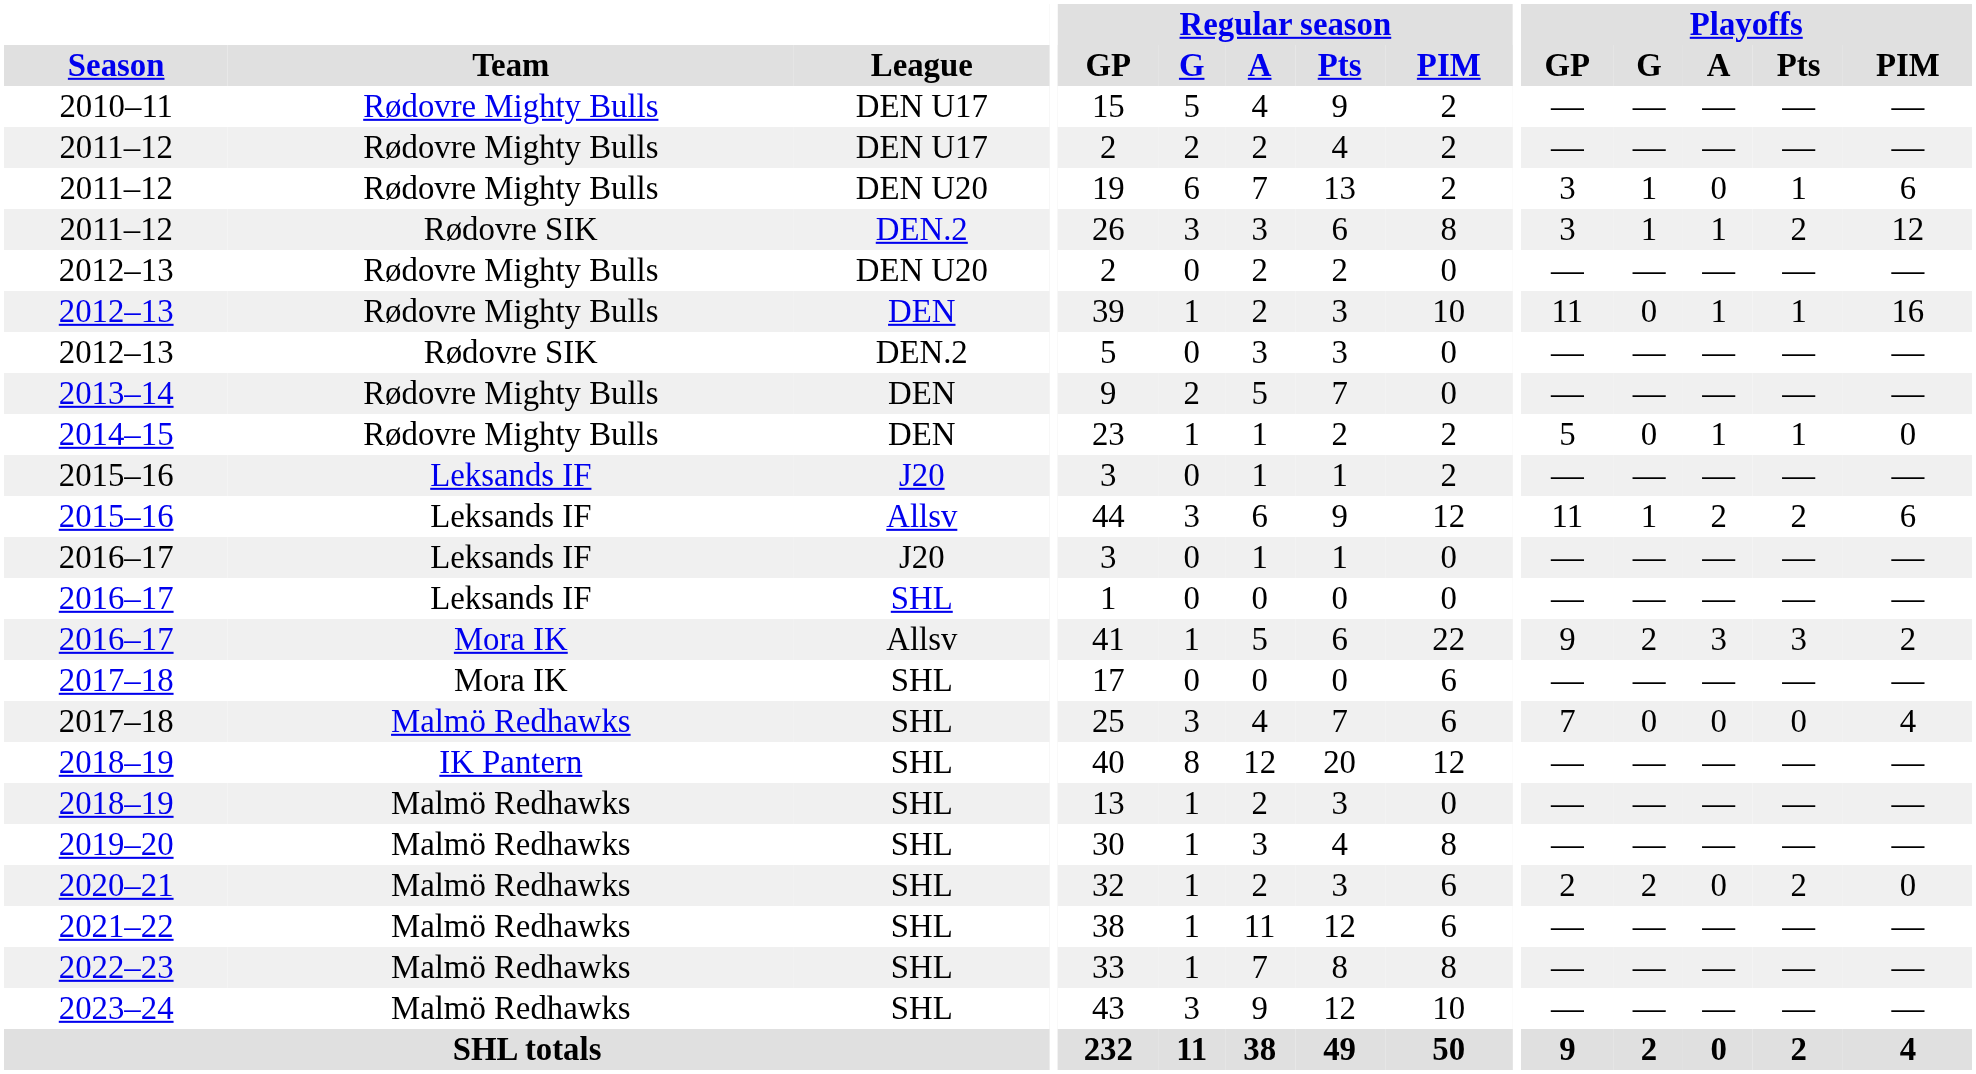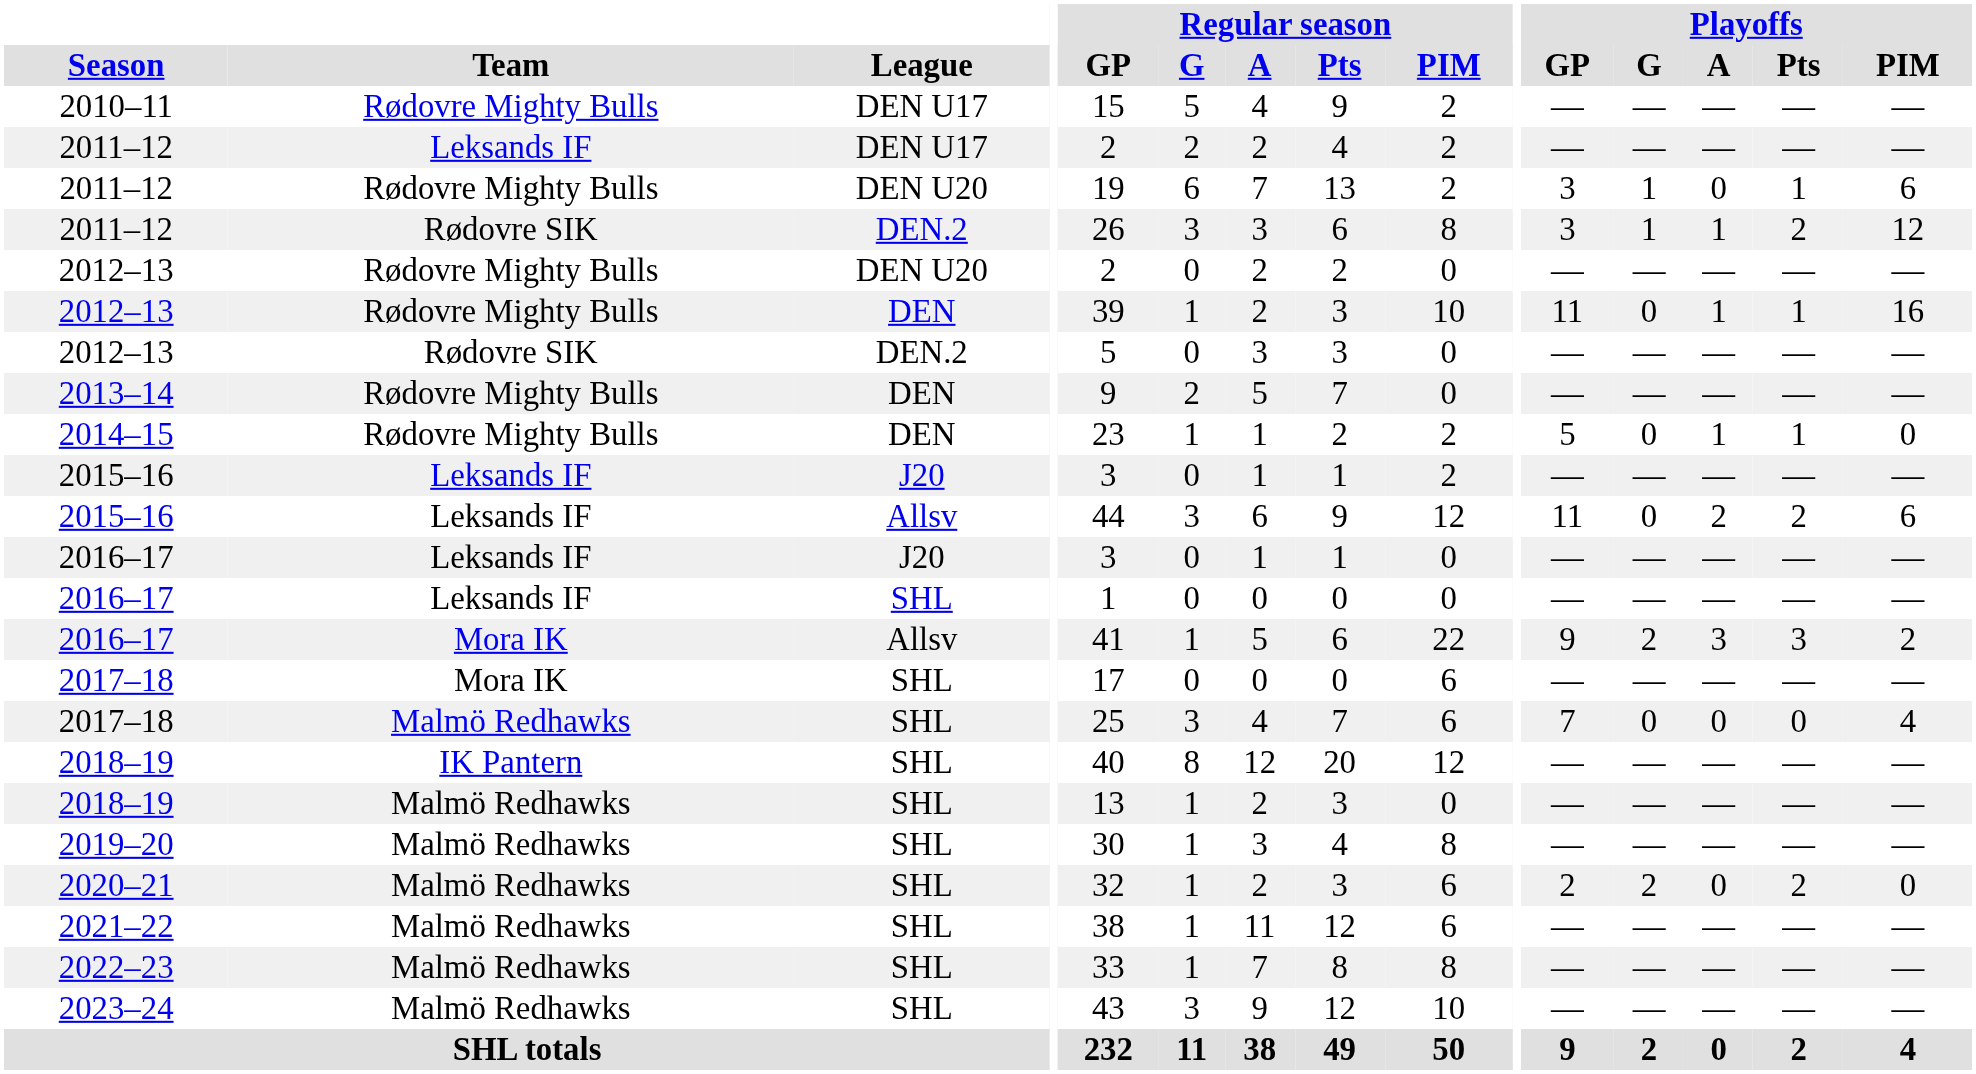 <table border="0" cellpadding="1" cellspacing="0" style="text-align:center; width:60em">
 <tr bgcolor="#e0e0e0">
 <th colspan="3" bgcolor="#ffffff"></th>
 <th rowspan="99" bgcolor="#ffffff"></th>
 <th colspan="5"><a href='#'>Regular season</a></th>
 <th rowspan="99" bgcolor="#ffffff"></th>
 <th colspan="5"><a href='#'>Playoffs</a></th>
 </tr>
 <tr bgcolor="#e0e0e0">
 <th><a href='#'>Season</a></th>
 <th>Team</th>
 <th>League</th>
 <th>GP</th>
 <th><a href='#'>G</a></th>
 <th><a href='#'>A</a></th>
 <th><a href='#'>Pts</a></th>
 <th><a href='#'>PIM</a></th>
 <th>GP</th>
 <th>G</th>
 <th>A</th>
 <th>Pts</th>
 <th>PIM</th>
 </tr>
 <tr>
 <td>2010–11</td>
 <td><a href='#'>Rødovre Mighty Bulls</a></td>
 <td>DEN U17</td>
 <td>15</td>
 <td>5</td>
 <td>4</td>
 <td>9</td>
 <td>2</td>
 <td>—</td>
 <td>—</td>
 <td>—</td>
 <td>—</td>
 <td>—</td>
 </tr>
 <tr bgcolor="#f0f0f0">
 <td>2011–12</td>
-<td>Rødovre Mighty Bulls</td>
+<td><a href='#'>Leksands IF</a></td>
 <td>DEN U17</td>
 <td>2</td>
 <td>2</td>
 <td>2</td>
 <td>4</td>
 <td>2</td>
 <td>—</td>
 <td>—</td>
 <td>—</td>
 <td>—</td>
 <td>—</td>
 </tr>
 <tr>
 <td>2011–12</td>
 <td>Rødovre Mighty Bulls</td>
 <td>DEN U20</td>
 <td>19</td>
 <td>6</td>
 <td>7</td>
 <td>13</td>
 <td>2</td>
 <td>3</td>
 <td>1</td>
 <td>0</td>
 <td>1</td>
 <td>6</td>
 </tr>
 <tr bgcolor="#f0f0f0">
 <td>2011–12</td>
 <td>Rødovre SIK</td>
 <td><a href='#'>DEN.2</a></td>
 <td>26</td>
 <td>3</td>
 <td>3</td>
 <td>6</td>
 <td>8</td>
 <td>3</td>
 <td>1</td>
 <td>1</td>
 <td>2</td>
 <td>12</td>
 </tr>
 <tr>
 <td>2012–13</td>
 <td>Rødovre Mighty Bulls</td>
 <td>DEN U20</td>
 <td>2</td>
 <td>0</td>
 <td>2</td>
 <td>2</td>
 <td>0</td>
 <td>—</td>
 <td>—</td>
 <td>—</td>
 <td>—</td>
 <td>—</td>
 </tr>
 <tr bgcolor="#f0f0f0">
 <td><a href='#'>2012–13</a></td>
 <td>Rødovre Mighty Bulls</td>
 <td><a href='#'>DEN</a></td>
 <td>39</td>
 <td>1</td>
 <td>2</td>
 <td>3</td>
 <td>10</td>
 <td>11</td>
 <td>0</td>
 <td>1</td>
 <td>1</td>
 <td>16</td>
 </tr>
 <tr>
 <td>2012–13</td>
 <td>Rødovre SIK</td>
 <td>DEN.2</td>
 <td>5</td>
 <td>0</td>
 <td>3</td>
 <td>3</td>
 <td>0</td>
 <td>—</td>
 <td>—</td>
 <td>—</td>
 <td>—</td>
 <td>—</td>
 </tr>
 <tr bgcolor="#f0f0f0">
 <td><a href='#'>2013–14</a></td>
 <td>Rødovre Mighty Bulls</td>
 <td>DEN</td>
 <td>9</td>
 <td>2</td>
 <td>5</td>
 <td>7</td>
 <td>0</td>
 <td>—</td>
 <td>—</td>
 <td>—</td>
 <td>—</td>
 <td>—</td>
 </tr>
 <tr>
 <td><a href='#'>2014–15</a></td>
 <td>Rødovre Mighty Bulls</td>
 <td>DEN</td>
 <td>23</td>
 <td>1</td>
 <td>1</td>
 <td>2</td>
 <td>2</td>
 <td>5</td>
 <td>0</td>
 <td>1</td>
 <td>1</td>
 <td>0</td>
 </tr>
 <tr bgcolor="#f0f0f0">
 <td>2015–16</td>
 <td><a href='#'>Leksands IF</a></td>
 <td><a href='#'>J20</a></td>
 <td>3</td>
 <td>0</td>
 <td>1</td>
 <td>1</td>
 <td>2</td>
 <td>—</td>
 <td>—</td>
 <td>—</td>
 <td>—</td>
 <td>—</td>
 </tr>
 <tr>
 <td><a href='#'>2015–16</a></td>
 <td>Leksands IF</td>
 <td><a href='#'>Allsv</a></td>
 <td>44</td>
 <td>3</td>
 <td>6</td>
 <td>9</td>
 <td>12</td>
 <td>11</td>
-<td>1</td>
+<td>0</td>
 <td>2</td>
 <td>2</td>
 <td>6</td>
 </tr>
 <tr bgcolor="#f0f0f0">
 <td>2016–17</td>
 <td>Leksands IF</td>
 <td>J20</td>
 <td>3</td>
 <td>0</td>
 <td>1</td>
 <td>1</td>
 <td>0</td>
 <td>—</td>
 <td>—</td>
 <td>—</td>
 <td>—</td>
 <td>—</td>
 </tr>
 <tr>
 <td><a href='#'>2016–17</a></td>
 <td>Leksands IF</td>
 <td><a href='#'>SHL</a></td>
 <td>1</td>
 <td>0</td>
 <td>0</td>
 <td>0</td>
 <td>0</td>
 <td>—</td>
 <td>—</td>
 <td>—</td>
 <td>—</td>
 <td>—</td>
 </tr>
 <tr bgcolor="#f0f0f0">
 <td><a href='#'>2016–17</a></td>
 <td><a href='#'>Mora IK</a></td>
 <td>Allsv</td>
 <td>41</td>
 <td>1</td>
 <td>5</td>
 <td>6</td>
 <td>22</td>
 <td>9</td>
 <td>2</td>
 <td>3</td>
 <td>3</td>
 <td>2</td>
 </tr>
 <tr>
 <td><a href='#'>2017–18</a></td>
 <td>Mora IK</td>
 <td>SHL</td>
 <td>17</td>
 <td>0</td>
 <td>0</td>
 <td>0</td>
 <td>6</td>
 <td>—</td>
 <td>—</td>
 <td>—</td>
 <td>—</td>
 <td>—</td>
 </tr>
 <tr bgcolor="#f0f0f0">
 <td>2017–18</td>
 <td><a href='#'>Malmö Redhawks</a></td>
 <td>SHL</td>
 <td>25</td>
 <td>3</td>
 <td>4</td>
 <td>7</td>
 <td>6</td>
 <td>7</td>
 <td>0</td>
 <td>0</td>
 <td>0</td>
 <td>4</td>
 </tr>
 <tr>
 <td><a href='#'>2018–19</a></td>
 <td><a href='#'>IK Pantern</a></td>
 <td>SHL</td>
 <td>40</td>
 <td>8</td>
 <td>12</td>
 <td>20</td>
 <td>12</td>
 <td>—</td>
 <td>—</td>
 <td>—</td>
 <td>—</td>
 <td>—</td>
 </tr>
 <tr bgcolor="#f0f0f0">
 <td><a href='#'>2018–19</a></td>
 <td>Malmö Redhawks</td>
 <td>SHL</td>
 <td>13</td>
 <td>1</td>
 <td>2</td>
 <td>3</td>
 <td>0</td>
 <td>—</td>
 <td>—</td>
 <td>—</td>
 <td>—</td>
 <td>—</td>
 </tr>
 <tr>
 <td><a href='#'>2019–20</a></td>
 <td>Malmö Redhawks</td>
 <td>SHL</td>
 <td>30</td>
 <td>1</td>
 <td>3</td>
 <td>4</td>
 <td>8</td>
 <td>—</td>
 <td>—</td>
 <td>—</td>
 <td>—</td>
 <td>—</td>
 </tr>
 <tr bgcolor="#f0f0f0">
 <td><a href='#'>2020–21</a></td>
 <td>Malmö Redhawks</td>
 <td>SHL</td>
 <td>32</td>
 <td>1</td>
 <td>2</td>
 <td>3</td>
 <td>6</td>
 <td>2</td>
 <td>2</td>
 <td>0</td>
 <td>2</td>
 <td>0</td>
 </tr>
 <tr>
 <td><a href='#'>2021–22</a></td>
 <td>Malmö Redhawks</td>
 <td>SHL</td>
 <td>38</td>
 <td>1</td>
 <td>11</td>
 <td>12</td>
 <td>6</td>
 <td>—</td>
 <td>—</td>
 <td>—</td>
 <td>—</td>
 <td>—</td>
 </tr>
 <tr bgcolor="#f0f0f0">
 <td><a href='#'>2022–23</a></td>
 <td>Malmö Redhawks</td>
 <td>SHL</td>
 <td>33</td>
 <td>1</td>
 <td>7</td>
 <td>8</td>
 <td>8</td>
 <td>—</td>
 <td>—</td>
 <td>—</td>
 <td>—</td>
 <td>—</td>
 </tr>
 <tr>
 <td><a href='#'>2023–24</a></td>
 <td>Malmö Redhawks</td>
 <td>SHL</td>
 <td>43</td>
 <td>3</td>
 <td>9</td>
 <td>12</td>
 <td>10</td>
 <td>—</td>
 <td>—</td>
 <td>—</td>
 <td>—</td>
 <td>—</td>
 </tr>
 <tr bgcolor="#e0e0e0">
 <th colspan="3">SHL totals</th>
 <th>232</th>
 <th>11</th>
 <th>38</th>
 <th>49</th>
 <th>50</th>
 <th>9</th>
 <th>2</th>
 <th>0</th>
 <th>2</th>
 <th>4</th>
 </tr>
 </table>
